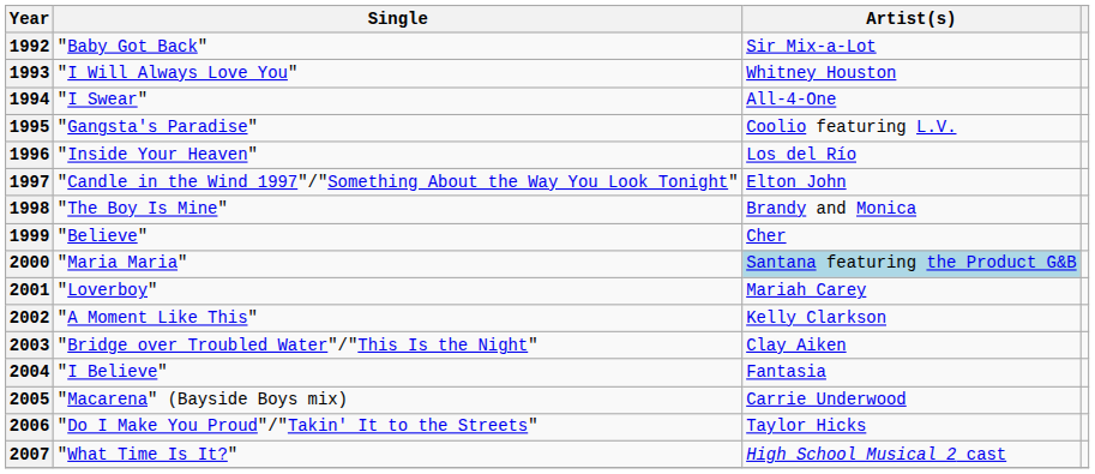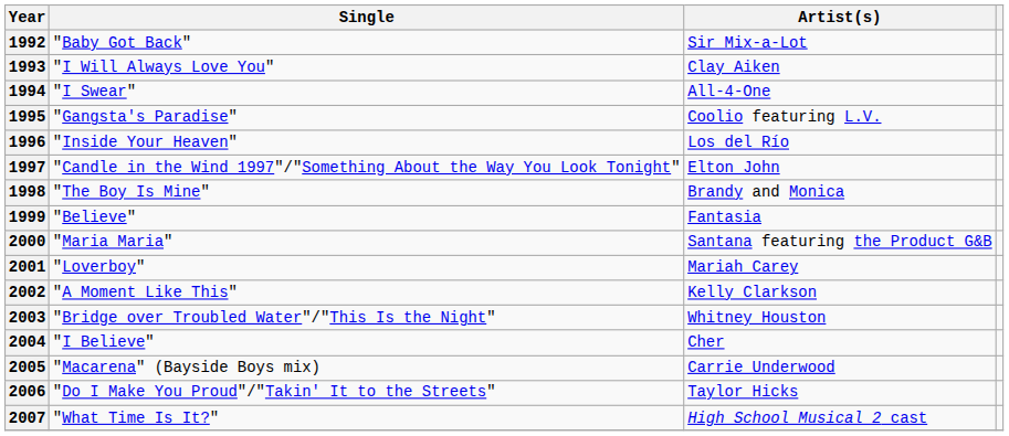 <table class="wikitable sortable plainrowheaders">
 <tr>
 <th scope=col>Year</th>
 <th scope=col>Single</th>
 <th scope=col>Artist(s)</th>
 <th scope=col class="unsortable"></th>
 </tr>
 <tr>
 <th scope="row">1992</th>
 <td>"<a href='#'>Baby Got Back</a>"</td>
 <td><a href='#'>Sir Mix-a-Lot</a></td>
 <td style="text-align:center;"></td>
 </tr>
 <tr>
 <th scope="row">1993</th>
 <td>"<a href='#'>I Will Always Love You</a>"</td>
-<td><a href='#'>Whitney Houston</a></td>
+<td><a href='#'>Clay Aiken</a></td>
 <td style="text-align:center;"></td>
 </tr>
 <tr>
 <th scope="row">1994</th>
 <td>"<a href='#'>I Swear</a>"</td>
 <td><a href='#'>All-4-One</a></td>
 <td style="text-align:center;"></td>
 </tr>
 <tr>
 <th scope="row">1995</th>
 <td>"<a href='#'>Gangsta's Paradise</a>"</td>
 <td><a href='#'>Coolio</a> featuring <a href='#'>L.V.</a></td>
 <td style="text-align:center;"></td>
 </tr>
 <tr>
 <th scope="row">1996</th>
 <td>"<a href='#'>Inside Your Heaven</a>"</td>
 <td><a href='#'>Los del Río</a></td>
 <td style="text-align:center;"></td>
 </tr>
 <tr>
 <th scope="row">1997</th>
 <td>"<a href='#'>Candle in the Wind 1997</a>"/"<a href='#'>Something About the Way You Look Tonight</a>"</td>
 <td><a href='#'>Elton John</a></td>
 <td style="text-align:center;"></td>
 </tr>
 <tr>
 <th scope="row">1998</th>
 <td>"<a href='#'>The Boy Is Mine</a>"</td>
 <td><a href='#'>Brandy</a> and <a href='#'>Monica</a></td>
 <td style="text-align:center;"></td>
 </tr>
 <tr>
 <th scope="row">1999</th>
 <td>"<a href='#'>Believe</a>"</td>
-<td><a href='#'>Cher</a></td>
+<td><a href='#'>Fantasia</a></td>
 <td style="text-align:center;"></td>
 </tr>
 <tr>
 <th scope="row">2000</th>
 <td>"<a href='#'>Maria Maria</a>"</td>
-<td style="background: lightblue;"><a href='#'>Santana</a> featuring <a href='#'>the Product G&B</a></td>
+<td><a href='#'>Santana</a> featuring <a href='#'>the Product G&B</a></td>
 <td style="text-align:center;"></td>
 </tr>
 <tr>
 <th scope="row">2001</th>
 <td>"<a href='#'>Loverboy</a>"</td>
 <td><a href='#'>Mariah Carey</a></td>
 <td style="text-align:center;"></td>
 </tr>
 <tr>
 <th scope="row">2002</th>
 <td>"<a href='#'>A Moment Like This</a>"</td>
 <td><a href='#'>Kelly Clarkson</a></td>
 <td style="text-align:center;"></td>
 </tr>
 <tr>
 <th scope="row">2003</th>
 <td>"<a href='#'>Bridge over Troubled Water</a>"/"<a href='#'>This Is the Night</a>"</td>
-<td><a href='#'>Clay Aiken</a></td>
+<td><a href='#'>Whitney Houston</a></td>
 <td style="text-align:center;"></td>
 </tr>
 <tr>
 <th scope="row">2004</th>
 <td>"<a href='#'>I Believe</a>"</td>
-<td><a href='#'>Fantasia</a></td>
+<td><a href='#'>Cher</a></td>
 <td style="text-align:center;"></td>
 </tr>
 <tr>
 <th scope="row">2005</th>
 <td>"<a href='#'>Macarena</a>" (Bayside Boys mix)</td>
 <td><a href='#'>Carrie Underwood</a></td>
 <td style="text-align:center;"></td>
 </tr>
 <tr>
 <th scope="row">2006</th>
 <td>"<a href='#'>Do I Make You Proud</a>"/"<a href='#'>Takin' It to the Streets</a>"</td>
 <td><a href='#'>Taylor Hicks</a></td>
 <td style="text-align:center;"></td>
 </tr>
 <tr>
 <th scope="row">2007</th>
 <td>"<a href='#'>What Time Is It?</a>"</td>
 <td><a href='#'><em>High School Musical 2</em> cast</a></td>
 <td style="text-align:center;"></td>
 </tr>
 <tr>
 </tr>
 </table>
